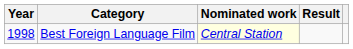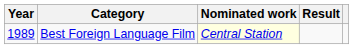 <table class="wikitable sortable">
 <tr>
 <th>Year</th>
 <th>Category</th>
 <th>Nominated work</th>
 <th>Result</th>
 <th class="unsortable"></th>
 </tr>
 <tr>
-<td><a href='#'>1998</a></td>
+<td><a href='#'>1989</a></td>
 <td><a href='#'>Best Foreign Language Film</a></td>
 <td style="background: lightyellow;"><em><a href='#'>Central Station</a></em></td>
 <td></td>
 <td></td>
 </tr>
 </table>
